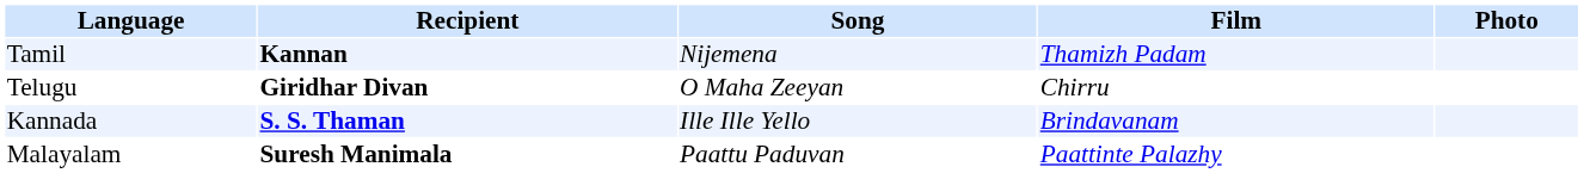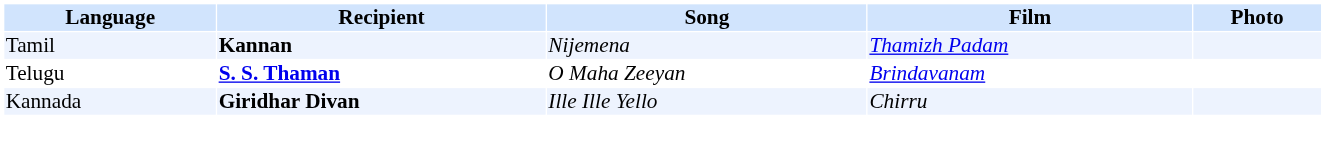 <table cellspacing="1" cellpadding="1" border="0" style="width:50%;">
 <tr style="background:#d1e4fd;">
 <th>Language</th>
 <th>Recipient</th>
 <th>Song</th>
 <th>Film</th>
 <th>Photo</th>
 </tr>
 <tr style="background:#edf3fe;">
 <td>Tamil</td>
 <td><strong>Kannan</strong></td>
 <td><em>Nijemena</em></td>
 <td><em><a href='#'>Thamizh Padam</a></em></td>
 <td></td>
 </tr>
 <tr>
 <td>Telugu</td>
-<td><strong>Giridhar Divan</strong></td>
+<td><strong><a href='#'>S. S. Thaman</a></strong></td>
 <td><em>O Maha Zeeyan</em></td>
-<td><em>Chirru</em></td>
+<td><em><a href='#'>Brindavanam</a></em></td>
 <td></td>
 </tr>
 <tr style="background:#edf3fe;">
 <td>Kannada</td>
-<td><strong><a href='#'>S. S. Thaman</a></strong></td>
+<td><strong>Giridhar Divan</strong></td>
 <td><em>Ille Ille Yello</em></td>
-<td><em><a href='#'>Brindavanam</a></em></td>
-<td></td>
-</tr>
-<tr>
-<td>Malayalam</td>
-<td><strong>Suresh Manimala</strong></td>
-<td><em>Paattu Paduvan</em></td>
-<td><em><a href='#'>Paattinte Palazhy</a></em></td>
+<td><em>Chirru</em></td>
 <td></td>
 </tr>
 </table>
